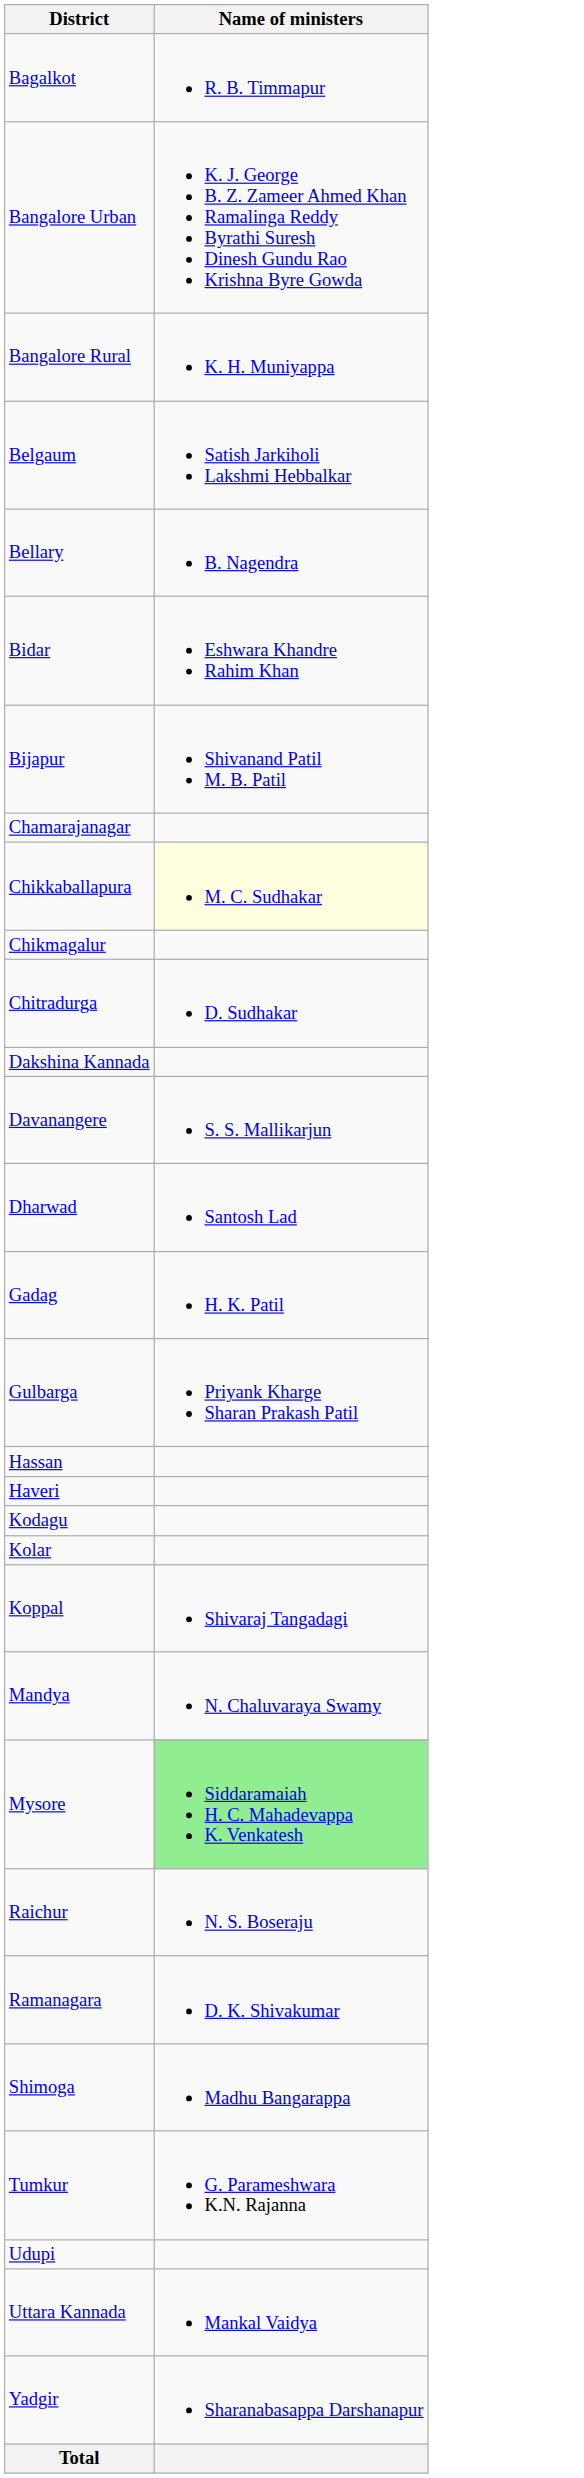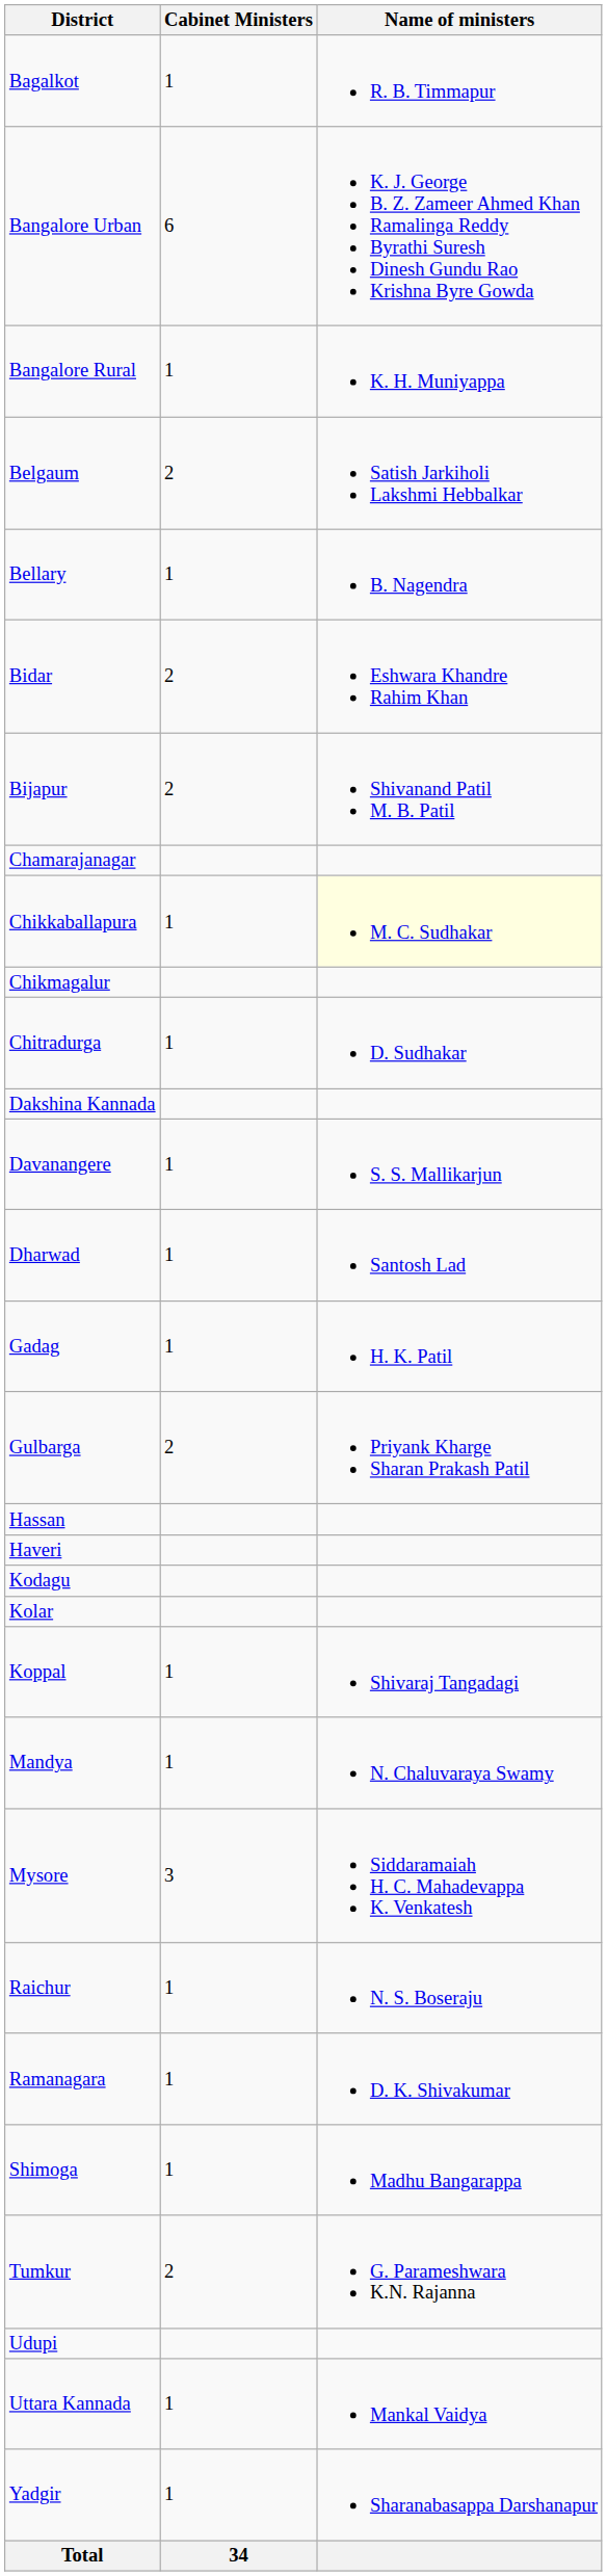 <table class="wikitable sortable">
 <tr>
 <th>District</th>
+<th>Cabinet Ministers</th>
 <th>Name of ministers</th>
 </tr>
 <tr>
 <td><a href='#'>Bagalkot</a></td>
+<td>1</td>
 <td><br><ul><li><a href='#'>R. B. Timmapur</a></li></ul></td>
 </tr>
 <tr>
 <td><a href='#'>Bangalore Urban</a></td>
+<td>6</td>
 <td><br><ul><li><a href='#'>K. J. George</a></li><li><a href='#'>B. Z. Zameer Ahmed Khan</a></li><li><a href='#'>Ramalinga Reddy</a></li><li><a href='#'>Byrathi Suresh</a></li><li><a href='#'>Dinesh Gundu Rao</a></li><li><a href='#'>Krishna Byre Gowda</a></li></ul></td>
 </tr>
 <tr>
 <td><a href='#'>Bangalore Rural</a></td>
+<td>1</td>
 <td><br><ul><li><a href='#'>K. H. Muniyappa</a></li></ul></td>
 </tr>
 <tr>
 <td><a href='#'>Belgaum</a></td>
+<td>2</td>
 <td><br><ul><li><a href='#'>Satish Jarkiholi</a></li><li><a href='#'>Lakshmi Hebbalkar</a></li></ul></td>
 </tr>
 <tr>
 <td><a href='#'>Bellary</a></td>
+<td>1</td>
 <td><br><ul><li><a href='#'>B. Nagendra</a></li></ul></td>
 </tr>
 <tr>
 <td><a href='#'>Bidar</a></td>
+<td>2</td>
 <td><br><ul><li><a href='#'>Eshwara Khandre</a></li><li><a href='#'>Rahim Khan</a></li></ul></td>
 </tr>
 <tr>
 <td><a href='#'>Bijapur</a></td>
+<td>2</td>
 <td><br><ul><li><a href='#'>Shivanand Patil</a></li><li><a href='#'>M. B. Patil</a></li></ul></td>
 </tr>
 <tr>
 <td><a href='#'>Chamarajanagar</a></td>
 <td></td>
+<td></td>
 </tr>
 <tr>
 <td><a href='#'>Chikkaballapura</a></td>
+<td>1</td>
 <td style="background: lightyellow;"><br><ul><li><a href='#'>M. C. Sudhakar</a></li></ul></td>
 </tr>
 <tr>
 <td><a href='#'>Chikmagalur</a></td>
 <td></td>
+<td></td>
 </tr>
 <tr>
 <td><a href='#'>Chitradurga</a></td>
+<td>1</td>
 <td><br><ul><li><a href='#'>D. Sudhakar</a></li></ul></td>
 </tr>
 <tr>
 <td><a href='#'>Dakshina Kannada</a></td>
 <td></td>
+<td></td>
 </tr>
 <tr>
 <td><a href='#'>Davanangere</a></td>
+<td>1</td>
 <td><br><ul><li><a href='#'>S. S. Mallikarjun</a></li></ul></td>
 </tr>
 <tr>
 <td><a href='#'>Dharwad</a></td>
+<td>1</td>
 <td><br><ul><li><a href='#'>Santosh Lad</a></li></ul></td>
 </tr>
 <tr>
 <td><a href='#'>Gadag</a></td>
+<td>1</td>
 <td><br><ul><li><a href='#'>H. K. Patil</a></li></ul></td>
 </tr>
 <tr>
 <td><a href='#'>Gulbarga</a></td>
+<td>2</td>
 <td><br><ul><li><a href='#'>Priyank Kharge</a></li><li><a href='#'>Sharan Prakash Patil</a></li></ul></td>
 </tr>
 <tr>
 <td><a href='#'>Hassan</a></td>
 <td></td>
+<td></td>
 </tr>
 <tr>
 <td><a href='#'>Haveri</a></td>
+<td></td>
 <td></td>
 </tr>
 <tr>
 <td><a href='#'>Kodagu</a></td>
 <td></td>
+<td></td>
 </tr>
 <tr>
 <td><a href='#'>Kolar</a></td>
 <td></td>
+<td></td>
 </tr>
 <tr>
 <td><a href='#'>Koppal</a></td>
+<td>1</td>
 <td><br><ul><li><a href='#'>Shivaraj Tangadagi</a></li></ul></td>
 </tr>
 <tr>
 <td><a href='#'>Mandya</a></td>
+<td>1</td>
 <td><br><ul><li><a href='#'>N. Chaluvaraya Swamy</a></li></ul></td>
 </tr>
 <tr>
 <td><a href='#'>Mysore</a></td>
-<td style="background: lightgreen;"><br><ul><li><a href='#'>Siddaramaiah</a></li><li><a href='#'>H. C. Mahadevappa</a></li><li><a href='#'>K. Venkatesh</a></li></ul></td>
+<td>3</td>
+<td><br><ul><li><a href='#'>Siddaramaiah</a></li><li><a href='#'>H. C. Mahadevappa</a></li><li><a href='#'>K. Venkatesh</a></li></ul></td>
 </tr>
 <tr>
 <td><a href='#'>Raichur</a></td>
+<td>1</td>
 <td><br><ul><li><a href='#'>N. S. Boseraju</a> </li></ul></td>
 </tr>
 <tr>
 <td><a href='#'>Ramanagara</a></td>
+<td>1</td>
 <td><br><ul><li><a href='#'>D. K. Shivakumar</a></li></ul></td>
 </tr>
 <tr>
 <td><a href='#'>Shimoga</a></td>
+<td>1</td>
 <td><br><ul><li><a href='#'>Madhu Bangarappa</a></li></ul></td>
 </tr>
 <tr>
 <td><a href='#'>Tumkur</a></td>
+<td>2</td>
 <td><br><ul><li><a href='#'>G. Parameshwara</a></li><li>K.N. Rajanna</li></ul></td>
 </tr>
 <tr>
 <td><a href='#'>Udupi</a></td>
 <td></td>
+<td></td>
 </tr>
 <tr>
 <td><a href='#'>Uttara Kannada</a></td>
+<td>1</td>
 <td><br><ul><li><a href='#'>Mankal Vaidya</a></li></ul></td>
 </tr>
 <tr>
 <td><a href='#'>Yadgir</a></td>
+<td>1</td>
 <td><br><ul><li><a href='#'>Sharanabasappa Darshanapur</a></li></ul></td>
 </tr>
 <tr>
 <th><strong>Total</strong></th>
+<th>34</th>
 <th></th>
 </tr>
 </table>
